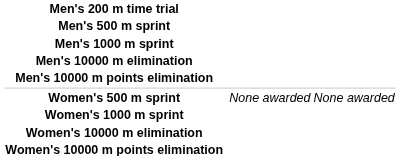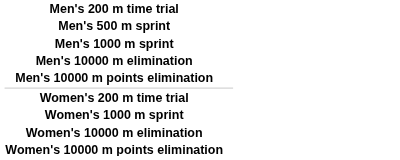 <table>
 <tr>
 <th scope="row">Men's 200 m time trial</th>
 <td></td>
 <td></td>
 <td></td>
 </tr>
 <tr>
 <th scope="row">Men's 500 m sprint</th>
 <td></td>
 <td></td>
 <td></td>
 </tr>
 <tr>
 <th scope="row">Men's 1000 m sprint</th>
 <td></td>
 <td></td>
 <td></td>
 </tr>
 <tr>
 <th scope="row">Men's 10000 m elimination</th>
 <td></td>
 <td></td>
 <td></td>
 </tr>
 <tr>
 <th scope="row">Men's 10000 m points elimination</th>
 <td></td>
 <td></td>
 <td></td>
 </tr>
 <tr bgcolor=#DDDDDD>
 <td colspan=4></td>
 </tr>
 <tr>
-<th scope="row">Women's 500 m sprint</th>
+<th scope="row">Women's 200 m time trial</th>
 <td></td>
-<td><em>None awarded</em></td>
-<td><em>None awarded</em></td>
+<td></td>
+<td></td>
 </tr>
 <tr>
 <th scope="row">Women's 1000 m sprint</th>
 <td></td>
 <td></td>
 <td></td>
 </tr>
 <tr>
 <th scope="row">Women's 10000 m elimination</th>
 <td></td>
 <td></td>
 <td></td>
 </tr>
 <tr>
 <th scope="row">Women's 10000 m points elimination</th>
 <td></td>
 <td></td>
 <td></td>
 </tr>
 </table>
